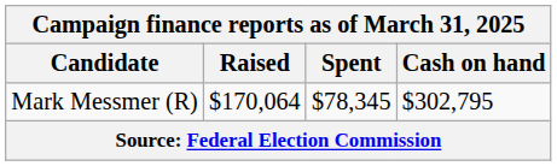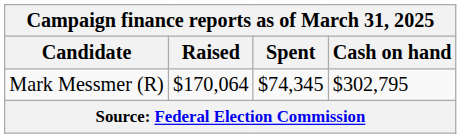 <table class="wikitable sortable">
 <tr>
 <th colspan=4>Campaign finance reports as of March 31, 2025</th>
 </tr>
 <tr style="text-align:center;">
 <th>Candidate</th>
 <th>Raised</th>
 <th>Spent</th>
 <th>Cash on hand</th>
 </tr>
 <tr>
 <td>Mark Messmer (R)</td>
 <td>$170,064</td>
-<td>$78,345</td>
+<td>$74,345</td>
 <td>$302,795</td>
 </tr>
 <tr>
 <th colspan="4"><small>Source: <a href='#'>Federal Election Commission</a></small></th>
 </tr>
 </table>
